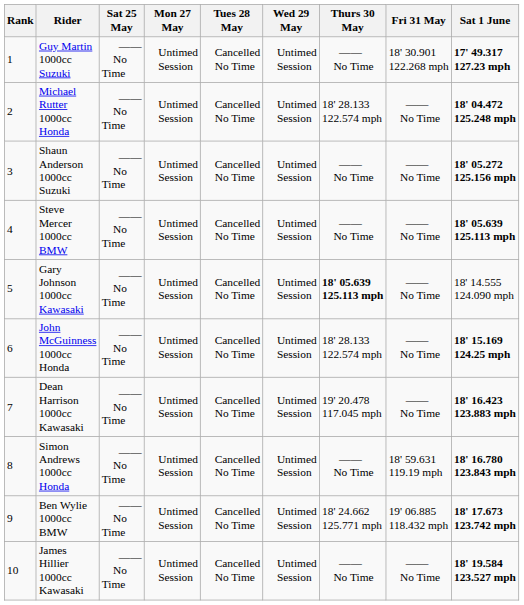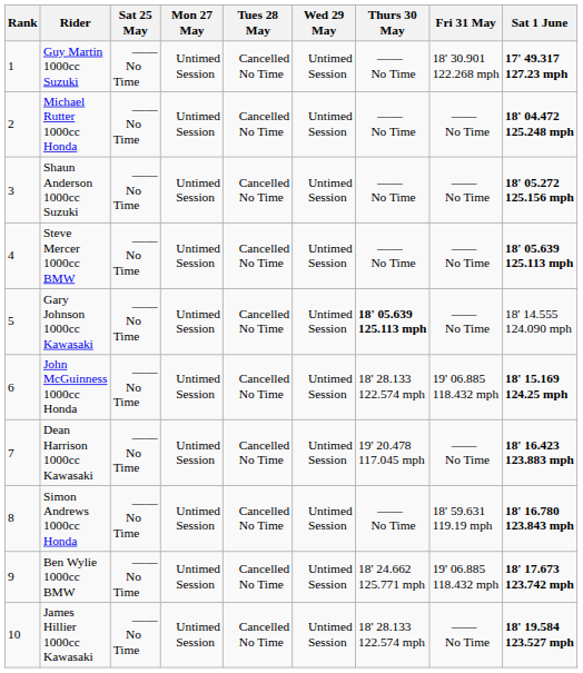 <table class="wikitable" style="font-size: 90%;">
 <tr style="background:#efefef;">
 <th>Rank</th>
 <th>Rider</th>
 <th>Sat 25 May</th>
 <th>Mon 27 May</th>
 <th>Tues 28 May</th>
 <th>Wed 29 May</th>
 <th>Thurs 30 May</th>
 <th>Fri 31 May</th>
 <th>Sat 1 June</th>
 </tr>
 <tr>
 <td>1</td>
 <td> <a href='#'>Guy Martin</a><br> 1000cc <a href='#'>Suzuki</a></td>
 <td>      ——<br>    No Time</td>
 <td>    Untimed <br>     Session</td>
 <td>    Cancelled <br>     No Time</td>
 <td>    Untimed <br>     Session</td>
 <td>      ——<br>    No Time</td>
 <td>18' 30.901 <br> 122.268 mph</td>
 <td><strong>17' 49.317 <br> 127.23 mph</strong></td>
 </tr>
 <tr>
 <td>2</td>
 <td> <a href='#'>Michael Rutter</a><br> 1000cc <a href='#'>Honda</a></td>
 <td>      ——<br>    No Time</td>
 <td>    Untimed <br>     Session</td>
 <td>    Cancelled <br>     No Time</td>
 <td>    Untimed <br>     Session</td>
-<td>18' 28.133 <br> 122.574 mph</td>
+<td>      ——<br>    No Time</td>
 <td>      ——<br>    No Time</td>
 <td><strong>18' 04.472 <br> 125.248 mph</strong></td>
 </tr>
 <tr>
 <td>3</td>
 <td> Shaun Anderson<br> 1000cc Suzuki</td>
 <td>      ——<br>    No Time</td>
 <td>    Untimed <br>     Session</td>
 <td>    Cancelled <br>     No Time</td>
 <td>    Untimed <br>     Session</td>
 <td>      ——<br>    No Time</td>
 <td>      ——<br>    No Time</td>
 <td><strong>18' 05.272 <br> 125.156 mph</strong></td>
 </tr>
 <tr>
 <td>4</td>
 <td> Steve Mercer<br> 1000cc <a href='#'>BMW</a></td>
 <td>      ——<br>    No Time</td>
 <td>    Untimed <br>     Session</td>
 <td>    Cancelled <br>     No Time</td>
 <td>    Untimed <br>     Session</td>
 <td>      ——<br>    No Time</td>
 <td>      ——<br>    No Time</td>
 <td><strong>18' 05.639 <br> 125.113 mph</strong></td>
 </tr>
 <tr>
 <td>5</td>
 <td> Gary Johnson<br> 1000cc <a href='#'>Kawasaki</a></td>
 <td>      ——<br>    No Time</td>
 <td>    Untimed <br>     Session</td>
 <td>    Cancelled <br>     No Time</td>
 <td>    Untimed <br>     Session</td>
 <td><strong>18' 05.639 <br> 125.113 mph</strong></td>
 <td>      ——<br>    No Time</td>
 <td>18' 14.555 <br> 124.090 mph</td>
 </tr>
 <tr>
 <td>6</td>
 <td> <a href='#'>John McGuinness</a><br> 1000cc Honda</td>
 <td>      ——<br>    No Time</td>
 <td>    Untimed <br>     Session</td>
 <td>    Cancelled <br>     No Time</td>
 <td>    Untimed <br>     Session</td>
 <td>18' 28.133 <br> 122.574 mph</td>
-<td>      ——<br>    No Time</td>
+<td>19' 06.885 <br> 118.432 mph</td>
 <td><strong>18' 15.169 <br> 124.25 mph</strong></td>
 </tr>
 <tr>
 <td>7</td>
 <td> Dean Harrison<br> 1000cc Kawasaki</td>
 <td>      ——<br>    No Time</td>
 <td>    Untimed <br>     Session</td>
 <td>    Cancelled <br>     No Time</td>
 <td>    Untimed <br>     Session</td>
 <td>19' 20.478 <br> 117.045 mph</td>
 <td>      ——<br>    No Time</td>
 <td><strong>18' 16.423 <br> 123.883 mph</strong></td>
 </tr>
 <tr>
 <td>8</td>
 <td> Simon Andrews<br> 1000cc <a href='#'>Honda</a></td>
 <td>      ——<br>    No Time</td>
 <td>    Untimed <br>     Session</td>
 <td>    Cancelled <br>     No Time</td>
 <td>    Untimed <br>     Session</td>
 <td>      ——<br>    No Time</td>
 <td>18' 59.631 <br> 119.19 mph</td>
 <td><strong>18' 16.780 <br> 123.843 mph</strong></td>
 </tr>
 <tr>
 <td>9</td>
 <td> Ben Wylie<br> 1000cc BMW</td>
 <td>      ——<br>    No Time</td>
 <td>    Untimed <br>     Session</td>
 <td>    Cancelled <br>     No Time</td>
 <td>    Untimed <br>     Session</td>
 <td>18' 24.662 <br> 125.771 mph</td>
 <td>19' 06.885 <br> 118.432 mph</td>
 <td><strong>18' 17.673 <br> 123.742 mph</strong></td>
 </tr>
 <tr>
 <td>10</td>
 <td> James Hillier<br> 1000cc Kawasaki</td>
 <td>      ——<br>    No Time</td>
 <td>    Untimed <br>     Session</td>
 <td>    Cancelled <br>     No Time</td>
 <td>    Untimed <br>     Session</td>
-<td>      ——<br>    No Time</td>
+<td>18' 28.133 <br> 122.574 mph</td>
 <td>      ——<br>    No Time</td>
 <td><strong>18' 19.584 <br> 123.527 mph</strong></td>
 </tr>
 </table>
